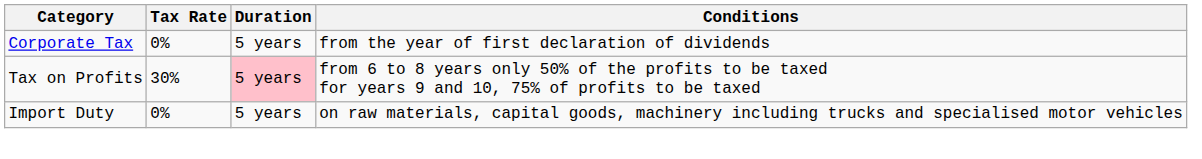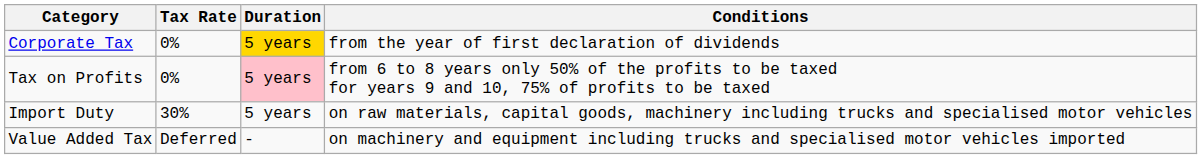 <table class="wikitable">
 <tr>
 <th>Category</th>
 <th>Tax Rate</th>
 <th>Duration</th>
 <th>Conditions</th>
 </tr>
 <tr>
 <td><a href='#'>Corporate Tax</a></td>
 <td>0%</td>
-<td>5 years</td>
+<td style="background: gold;">5 years</td>
 <td>from the year of first declaration of dividends</td>
 </tr>
 <tr>
 <td>Tax on Profits</td>
-<td>30%</td>
+<td>0%</td>
 <td style="background: pink;">5 years</td>
 <td>from 6 to 8 years only 50% of the profits to be taxed<br>for years 9 and 10, 75% of profits to be taxed</td>
 </tr>
 <tr>
 <td>Import Duty</td>
-<td>0%</td>
+<td>30%</td>
 <td>5 years</td>
 <td>on raw materials, capital goods, machinery including trucks and specialised motor vehicles</td>
 </tr>
+<tr>
+<td>Value Added Tax</td>
+<td>Deferred</td>
+<td>-</td>
+<td>on machinery and equipment including trucks and specialised motor vehicles imported</td>
+</tr>
 </table>
